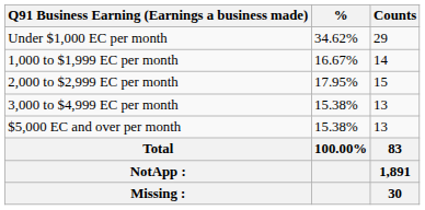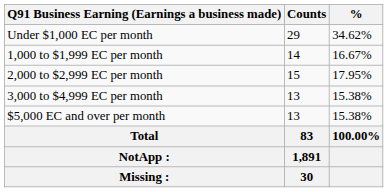 <table class="wikitable sortable">
 <tr>
 <th>Q91 Business Earning (Earnings a business made)</th>
+<th>Counts</th>
 <th>%</th>
-<th>Counts</th>
 </tr>
 <tr>
 <td>Under $1,000 EC per month</td>
+<td>29</td>
 <td>34.62%</td>
-<td>29</td>
 </tr>
 <tr>
 <td>1,000 to $1,999 EC per month</td>
+<td>14</td>
 <td>16.67%</td>
-<td>14</td>
 </tr>
 <tr>
 <td>2,000 to $2,999 EC per month</td>
+<td>15</td>
 <td>17.95%</td>
-<td>15</td>
 </tr>
 <tr>
 <td>3,000 to $4,999 EC per month</td>
+<td>13</td>
 <td>15.38%</td>
-<td>13</td>
 </tr>
 <tr>
 <td>$5,000 EC and over per month</td>
+<td>13</td>
 <td>15.38%</td>
-<td>13</td>
 </tr>
 <tr>
 <th>Total</th>
+<th>83</th>
 <th>100.00%</th>
-<th>83</th>
 </tr>
 <tr>
 <th>NotApp :</th>
+<th>1,891</th>
 <th></th>
-<th>1,891</th>
 </tr>
 <tr>
 <th>Missing :</th>
+<th>30</th>
 <th></th>
-<th>30</th>
 </tr>
 </table>
